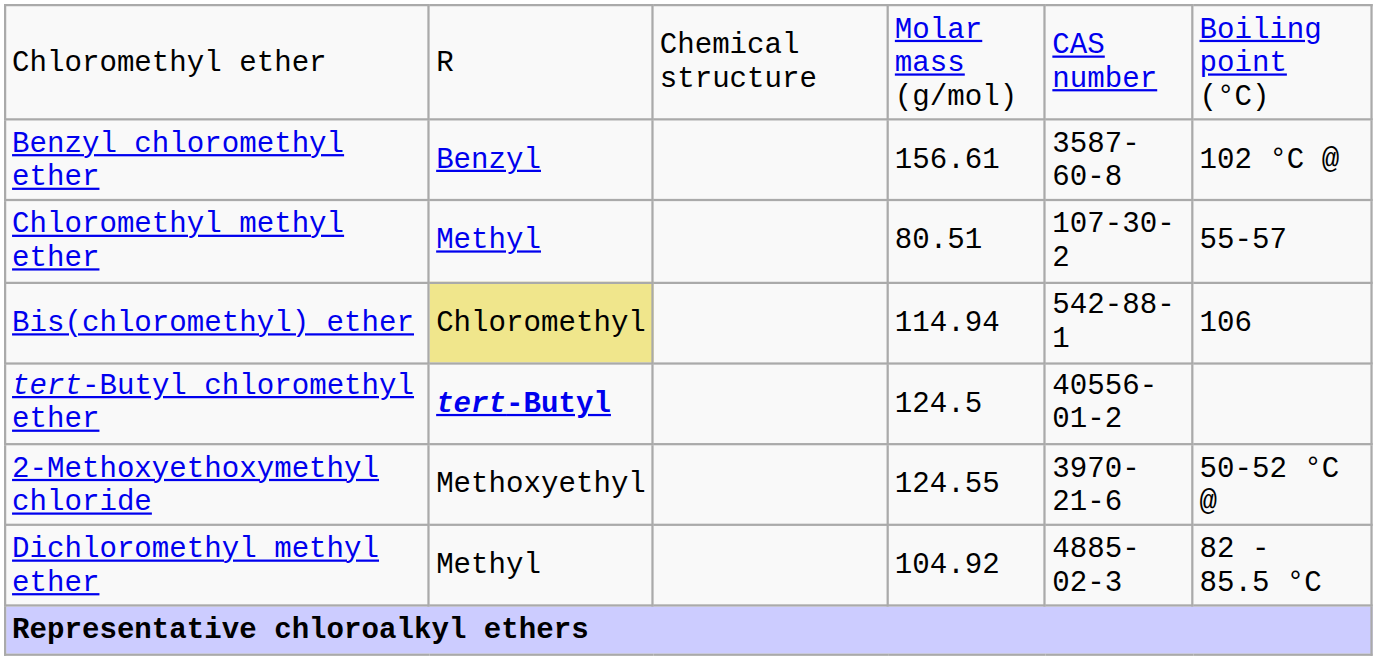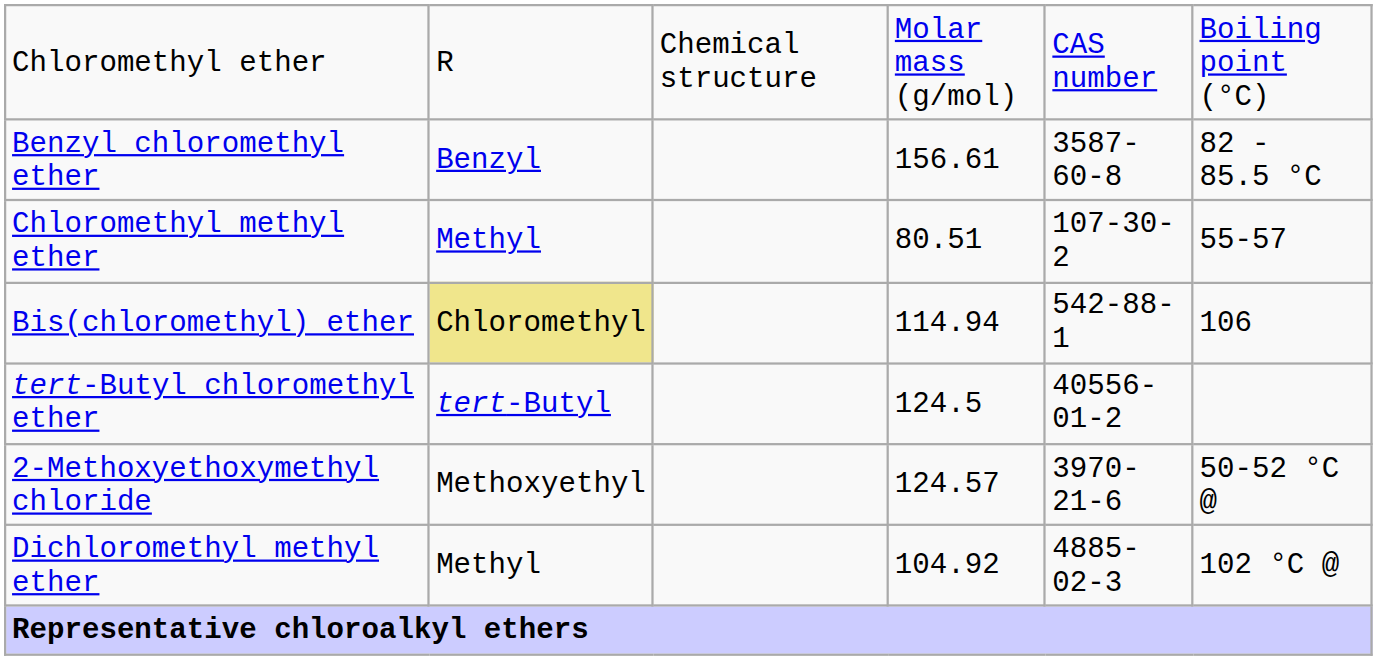 <table align="center"  class="wikitable">
 <tr>
 <td>Chloromethyl ether</td>
 <td>R</td>
 <td>Chemical structure</td>
 <td><a href='#'>Molar mass</a><br>(g/mol)</td>
 <td><a href='#'>CAS number</a></td>
 <td><a href='#'>Boiling point</a><br>(°C)</td>
 </tr>
 <tr>
 <td><a href='#'>Benzyl chloromethyl ether</a></td>
 <td><a href='#'>Benzyl</a></td>
 <td></td>
 <td>156.61</td>
 <td>3587-60-8</td>
-<td>102 °C @ </td>
+<td>82 - 85.5 °C</td>
 </tr>
 <tr>
 <td><a href='#'>Chloromethyl methyl ether</a></td>
 <td><a href='#'>Methyl</a></td>
 <td></td>
 <td>80.51</td>
 <td>107-30-2</td>
 <td>55-57</td>
 </tr>
 <tr>
 <td><a href='#'>Bis(chloromethyl) ether</a></td>
 <td style="background: khaki;">Chloromethyl</td>
 <td></td>
 <td>114.94</td>
 <td>542-88-1</td>
 <td>106</td>
 </tr>
 <tr>
 <td><a href='#'><em>tert</em>-Butyl chloromethyl ether</a></td>
-<td><strong><a href='#'><em>tert</em>-Butyl</a></strong></td>
+<td><a href='#'><em>tert</em>-Butyl</a></td>
 <td></td>
 <td>124.5</td>
 <td>40556-01-2</td>
 <td></td>
 </tr>
 <tr>
 <td><a href='#'>2-Methoxyethoxymethyl chloride</a></td>
 <td>Methoxyethyl</td>
 <td></td>
-<td>124.55</td>
+<td>124.57</td>
 <td>3970-21-6</td>
 <td>50-52 °C @ </td>
 </tr>
 <tr>
 <td><a href='#'>Dichloromethyl methyl ether</a></td>
 <td>Methyl</td>
 <td></td>
 <td>104.92</td>
 <td>4885-02-3</td>
-<td>82 - 85.5 °C</td>
+<td>102 °C @ </td>
 </tr>
 <tr>
 <td colspan=6 align=left style="background: #ccccff;"><strong>Representative chloroalkyl ethers</strong></td>
 </tr>
 </table>
